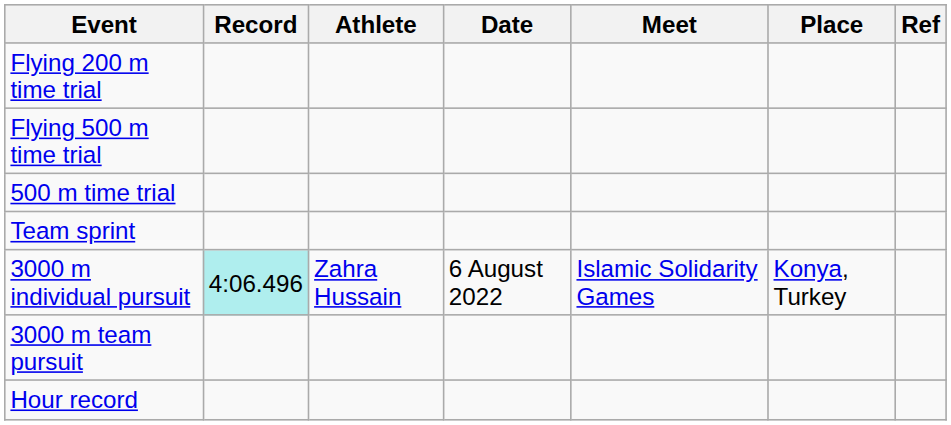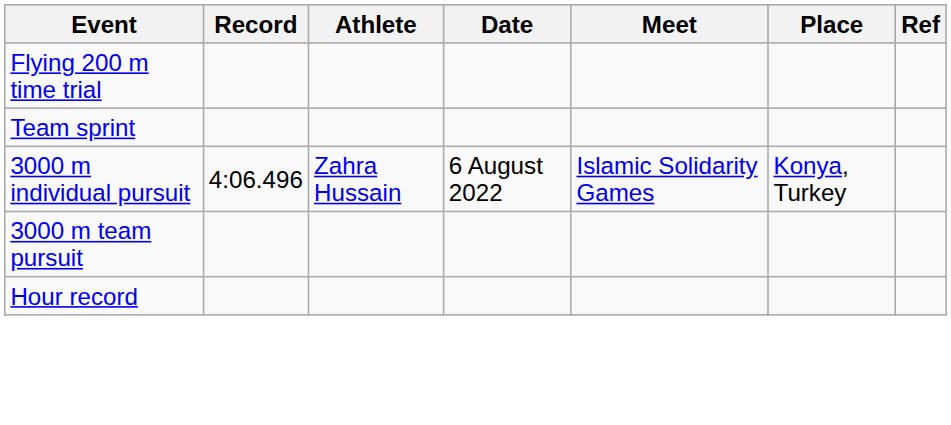 <table class="wikitable" style="font-size:95%; width: 95%;">
 <tr>
 <th>Event</th>
 <th>Record</th>
 <th>Athlete</th>
 <th>Date</th>
 <th>Meet</th>
 <th>Place</th>
 <th>Ref</th>
 </tr>
 <tr>
 <td><a href='#'>Flying 200 m time trial</a></td>
 <td></td>
 <td></td>
 <td></td>
 <td></td>
 <td></td>
 <td></td>
 </tr>
 <tr>
-<td><a href='#'>Flying 500 m time trial</a></td>
-<td></td>
-<td></td>
-<td></td>
-<td></td>
-<td></td>
-<td></td>
-</tr>
-<tr>
-<td><a href='#'>500 m time trial</a></td>
-<td></td>
-<td></td>
-<td></td>
-<td></td>
-<td></td>
-<td></td>
-</tr>
-<tr>
 <td><a href='#'>Team sprint</a></td>
 <td></td>
 <td></td>
 <td></td>
 <td></td>
 <td></td>
 <td></td>
 </tr>
 <tr>
 <td><a href='#'>3000 m individual pursuit</a></td>
-<td style="background: paleturquoise;">4:06.496</td>
+<td>4:06.496</td>
 <td><a href='#'>Zahra Hussain</a></td>
 <td>6 August 2022</td>
 <td><a href='#'>Islamic Solidarity Games</a></td>
 <td><a href='#'>Konya</a>, Turkey</td>
 <td></td>
 </tr>
 <tr>
 <td><a href='#'>3000 m team pursuit</a></td>
 <td></td>
 <td></td>
 <td></td>
 <td></td>
 <td></td>
 <td></td>
 </tr>
 <tr>
 <td><a href='#'>Hour record</a></td>
 <td></td>
 <td></td>
 <td></td>
 <td></td>
 <td></td>
 <td></td>
 </tr>
 </table>
